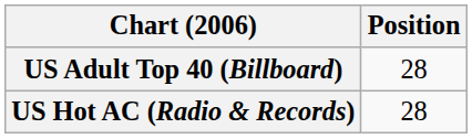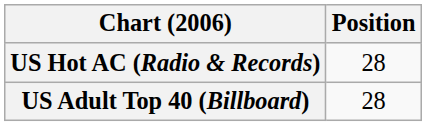 <table class="wikitable sortable plainrowheaders" style="text-align:center">
 <tr>
 <th scope="col">Chart (2006)</th>
 <th scope="col">Position</th>
 </tr>
 <tr>
+<th scope="row">US Hot AC (<em>Radio & Records</em>)</th>
+<td>28</td>
+</tr>
+<tr>
 <th scope="row">US Adult Top 40 (<em>Billboard</em>)</th>
 <td>28</td>
 </tr>
-<tr>
-<th scope="row">US Hot AC (<em>Radio & Records</em>)</th>
-<td>28</td>
-</tr>
 </table>
